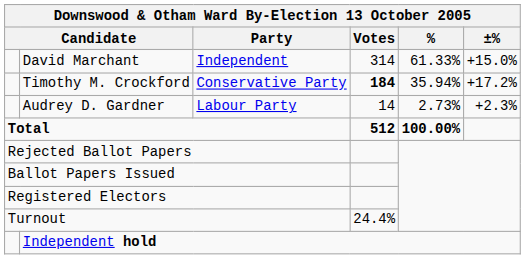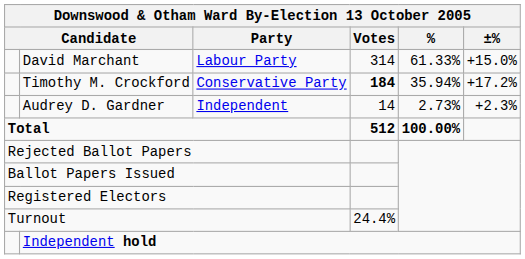 <table class="wikitable" style="text-align:right;">
 <tr>
 <th colspan=6>Downswood & Otham Ward By-Election 13 October 2005</th>
 </tr>
 <tr>
 <th align=left colspan=2>Candidate</th>
 <th align=left>Party</th>
 <th align=center>Votes</th>
 <th align=center>%</th>
 <th align=center>±%</th>
 </tr>
 <tr>
 <td></td>
 <td align=left>David Marchant</td>
-<td align=left><a href='#'>Independent</a></td>
+<td align=left><a href='#'>Labour Party</a></td>
 <td>314</td>
 <td>61.33%</td>
 <td>+15.0%</td>
 </tr>
 <tr>
 <td bgcolor=> </td>
 <td align=left>Timothy M. Crockford</td>
 <td align=left><a href='#'>Conservative Party</a></td>
 <td><strong>184</strong></td>
 <td>35.94%</td>
 <td>+17.2%</td>
 </tr>
 <tr>
 <td bgcolor=> </td>
 <td align=left>Audrey D. Gardner</td>
-<td align=left><a href='#'>Labour Party</a></td>
+<td align=left><a href='#'>Independent</a></td>
 <td>14</td>
 <td>2.73%</td>
 <td>+2.3%</td>
 </tr>
 <tr>
 <td align=left colspan=3><strong>Total</strong></td>
 <td><strong>512</strong></td>
 <td><strong>100.00%</strong></td>
 <td></td>
 </tr>
 <tr>
 <td align=left colspan=3>Rejected Ballot Papers</td>
 <td></td>
 <td rowspan=4 colspan=2></td>
 </tr>
 <tr>
 <td align=left colspan=3>Ballot Papers Issued</td>
 <td></td>
 </tr>
 <tr>
 <td align=left colspan=3>Registered Electors</td>
 <td></td>
 </tr>
 <tr>
 <td align=left colspan=3>Turnout</td>
 <td>24.4%</td>
 </tr>
 <tr>
 <td></td>
 <td align=left colspan=6><a href='#'>Independent</a> <strong>hold</strong></td>
 </tr>
 </table>
